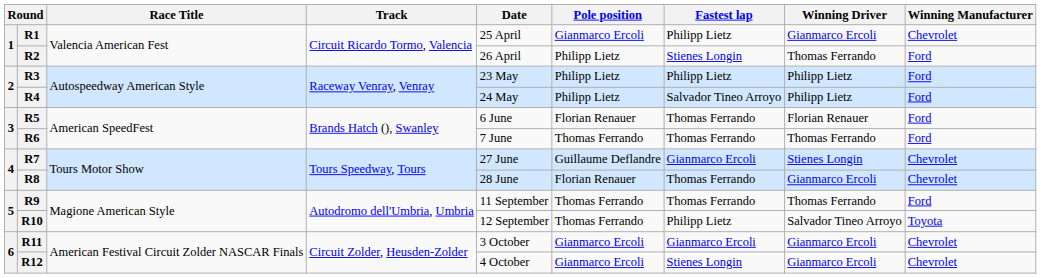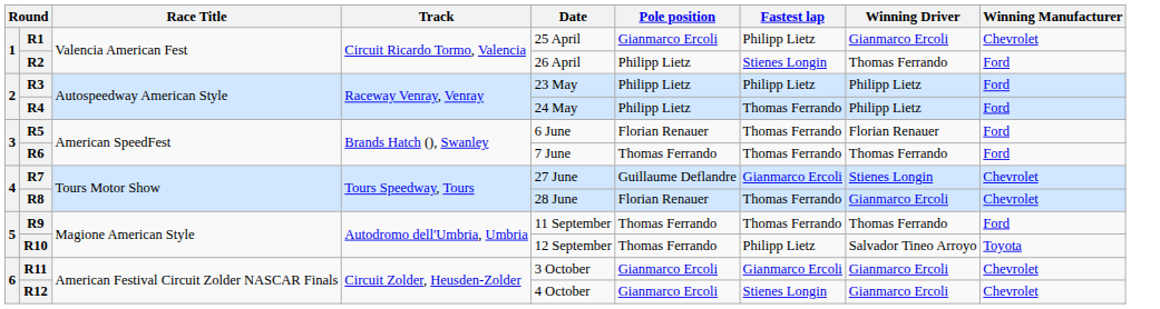 <table class="wikitable" style="font-size:85%;">
 <tr>
 <th colspan=2>Round</th>
 <th>Race Title</th>
 <th>Track</th>
 <th>Date</th>
 <th><a href='#'>Pole position</a></th>
 <th><a href='#'>Fastest lap</a></th>
 <th>Winning Driver</th>
 <th>Winning Manufacturer</th>
 </tr>
 <tr>
 <th rowspan=2>1</th>
 <th>R1</th>
 <td rowspan=2>Valencia American Fest</td>
 <td rowspan=2> <a href='#'>Circuit Ricardo Tormo</a>, <a href='#'>Valencia</a></td>
 <td>25 April</td>
 <td> <a href='#'>Gianmarco Ercoli</a></td>
 <td> Philipp Lietz</td>
 <td> <a href='#'>Gianmarco Ercoli</a></td>
 <td><a href='#'>Chevrolet</a></td>
 </tr>
 <tr>
 <th>R2</th>
 <td>26 April</td>
 <td> Philipp Lietz</td>
 <td> <a href='#'>Stienes Longin</a></td>
 <td> Thomas Ferrando</td>
 <td><a href='#'>Ford</a></td>
 </tr>
 <tr style="background:#D0E7FF;">
 <th rowspan=2>2</th>
 <th>R3</th>
 <td rowspan=2>Autospeedway American Style</td>
 <td rowspan=2> <a href='#'>Raceway Venray</a>, <a href='#'>Venray</a></td>
 <td>23 May</td>
 <td> Philipp Lietz</td>
 <td> Philipp Lietz</td>
 <td> Philipp Lietz</td>
 <td><a href='#'>Ford</a></td>
 </tr>
 <tr style="background:#D0E7FF;">
 <th>R4</th>
 <td>24 May</td>
 <td> Philipp Lietz</td>
-<td> Salvador Tineo Arroyo</td>
+<td> Thomas Ferrando</td>
 <td> Philipp Lietz</td>
 <td><a href='#'>Ford</a></td>
 </tr>
 <tr>
 <th rowspan=2>3</th>
 <th>R5</th>
 <td rowspan=2>American SpeedFest</td>
 <td rowspan=2> <a href='#'>Brands Hatch</a> (), <a href='#'>Swanley</a></td>
 <td>6 June</td>
 <td> Florian Renauer</td>
 <td> Thomas Ferrando</td>
 <td> Florian Renauer</td>
 <td><a href='#'>Ford</a></td>
 </tr>
 <tr>
 <th>R6</th>
 <td>7 June</td>
 <td> Thomas Ferrando</td>
 <td> Thomas Ferrando</td>
 <td> Thomas Ferrando</td>
 <td><a href='#'>Ford</a></td>
 </tr>
 <tr style="background:#D0E7FF;">
 <th rowspan=2>4</th>
 <th>R7</th>
 <td rowspan=2>Tours Motor Show</td>
 <td rowspan=2> <a href='#'>Tours Speedway</a>, <a href='#'>Tours</a></td>
 <td>27 June</td>
 <td> Guillaume Deflandre</td>
 <td> <a href='#'>Gianmarco Ercoli</a></td>
 <td> <a href='#'>Stienes Longin</a></td>
 <td><a href='#'>Chevrolet</a></td>
 </tr>
 <tr style="background:#D0E7FF;">
 <th>R8</th>
 <td>28 June</td>
 <td> Florian Renauer</td>
 <td> Thomas Ferrando</td>
 <td> <a href='#'>Gianmarco Ercoli</a></td>
 <td><a href='#'>Chevrolet</a></td>
 </tr>
 <tr>
 <th rowspan=2>5</th>
 <th>R9</th>
 <td rowspan=2>Magione American Style</td>
 <td rowspan=2> <a href='#'>Autodromo dell'Umbria</a>, <a href='#'>Umbria</a></td>
 <td>11 September</td>
 <td> Thomas Ferrando</td>
 <td> Thomas Ferrando</td>
 <td> Thomas Ferrando</td>
 <td><a href='#'>Ford</a></td>
 </tr>
 <tr>
 <th>R10</th>
 <td>12 September</td>
 <td> Thomas Ferrando</td>
 <td> Philipp Lietz</td>
 <td> Salvador Tineo Arroyo</td>
 <td><a href='#'>Toyota</a></td>
 </tr>
 <tr>
 <th rowspan=2>6</th>
 <th>R11</th>
 <td rowspan=2>American Festival Circuit Zolder NASCAR Finals</td>
 <td rowspan=2> <a href='#'>Circuit Zolder</a>, <a href='#'>Heusden-Zolder</a></td>
 <td>3 October</td>
 <td> <a href='#'>Gianmarco Ercoli</a></td>
 <td> <a href='#'>Gianmarco Ercoli</a></td>
 <td> <a href='#'>Gianmarco Ercoli</a></td>
 <td><a href='#'>Chevrolet</a></td>
 </tr>
 <tr>
 <th>R12</th>
 <td>4 October</td>
 <td> <a href='#'>Gianmarco Ercoli</a></td>
 <td> <a href='#'>Stienes Longin</a></td>
 <td> <a href='#'>Gianmarco Ercoli</a></td>
 <td><a href='#'>Chevrolet</a></td>
 </tr>
 </table>
